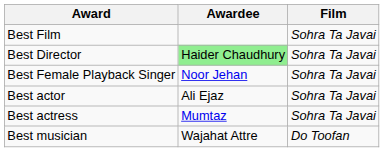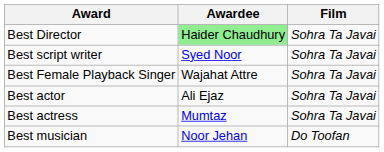 <table class="wikitable">
 <tr>
 <th>Award</th>
 <th>Awardee</th>
 <th>Film</th>
 </tr>
 <tr>
-<td>Best Film</td>
-<td></td>
-<td><em>Sohra Ta Javai</em></td>
-</tr>
-<tr>
 <td>Best Director</td>
 <td style="background: lightgreen;">Haider Chaudhury</td>
 <td><em>Sohra Ta Javai</em></td>
 </tr>
 <tr>
+<td>Best script writer</td>
+<td><a href='#'>Syed Noor</a></td>
+<td><em>Sohra Ta Javai</em></td>
+</tr>
+<tr>
 <td>Best Female Playback Singer</td>
-<td><a href='#'>Noor Jehan</a></td>
+<td>Wajahat Attre</td>
 <td><em>Sohra Ta Javai</em></td>
 </tr>
 <tr>
 <td>Best actor</td>
 <td>Ali Ejaz</td>
 <td><em>Sohra Ta Javai</em></td>
 </tr>
 <tr>
 <td>Best actress</td>
 <td><a href='#'>Mumtaz</a></td>
 <td><em>Sohra Ta Javai</em></td>
 </tr>
 <tr>
 <td>Best musician</td>
-<td>Wajahat Attre</td>
+<td><a href='#'>Noor Jehan</a></td>
 <td><em>Do Toofan</em></td>
 </tr>
 </table>
